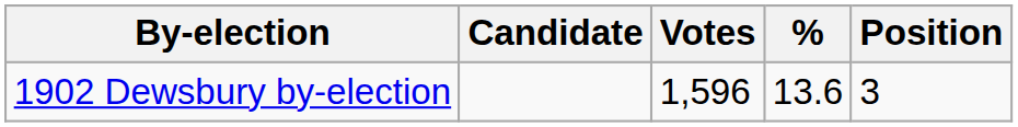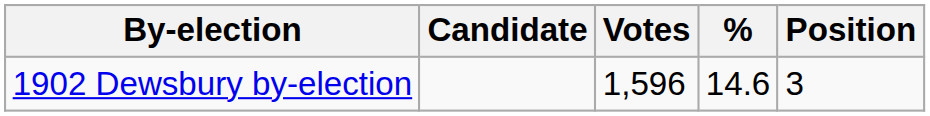 <table class="wikitable">
 <tr>
 <th>By-election</th>
 <th>Candidate</th>
 <th>Votes</th>
 <th>%</th>
 <th>Position</th>
 </tr>
 <tr>
 <td><a href='#'>1902 Dewsbury by-election</a></td>
 <td></td>
 <td>1,596</td>
-<td>13.6</td>
+<td>14.6</td>
 <td>3</td>
 </tr>
 </table>
